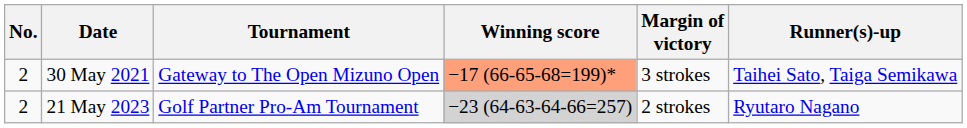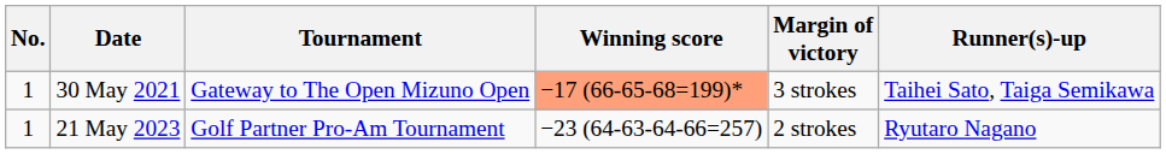 <table class="wikitable" style="font-size:95%;">
 <tr>
 <th>No.</th>
 <th>Date</th>
 <th>Tournament</th>
 <th>Winning score</th>
 <th>Margin of<br>victory</th>
 <th>Runner(s)-up</th>
 </tr>
 <tr>
-<td align=center>2</td>
+<td align=center>1</td>
 <td align=right>30 May <a href='#'>2021</a></td>
 <td><a href='#'>Gateway to The Open Mizuno Open</a></td>
 <td style="background: lightsalmon;">−17 (66-65-68=199)*</td>
 <td>3 strokes</td>
 <td> <a href='#'>Taihei Sato</a>,  <a href='#'>Taiga Semikawa</a></td>
 </tr>
 <tr>
-<td align=center>2</td>
+<td align=center>1</td>
 <td align=right>21 May <a href='#'>2023</a></td>
 <td><a href='#'>Golf Partner Pro-Am Tournament</a></td>
-<td style="background: lightgrey;">−23 (64-63-64-66=257)</td>
+<td>−23 (64-63-64-66=257)</td>
 <td>2 strokes</td>
 <td> <a href='#'>Ryutaro Nagano</a></td>
 </tr>
 </table>
